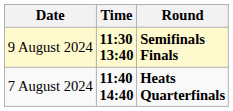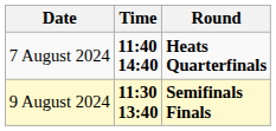 <table class="wikitable">
 <tr>
 <th>Date</th>
 <th>Time</th>
 <th>Round</th>
 </tr>
+<tr>
+<td>7 August 2024</td>
+<td><strong>11:40</strong><br><strong>14:40</strong></td>
+<td><strong>Heats</strong><br><strong>Quarterfinals</strong></td>
+</tr>
 <tr style=background:lemonchiffon>
 <td>9 August 2024</td>
 <td><strong>11:30</strong><br><strong>13:40</strong></td>
 <td><strong>Semifinals</strong><br><strong>Finals</strong></td>
 </tr>
-<tr>
-<td>7 August 2024</td>
-<td><strong>11:40</strong><br><strong>14:40</strong></td>
-<td><strong>Heats</strong><br><strong>Quarterfinals</strong></td>
-</tr>
 </table>
